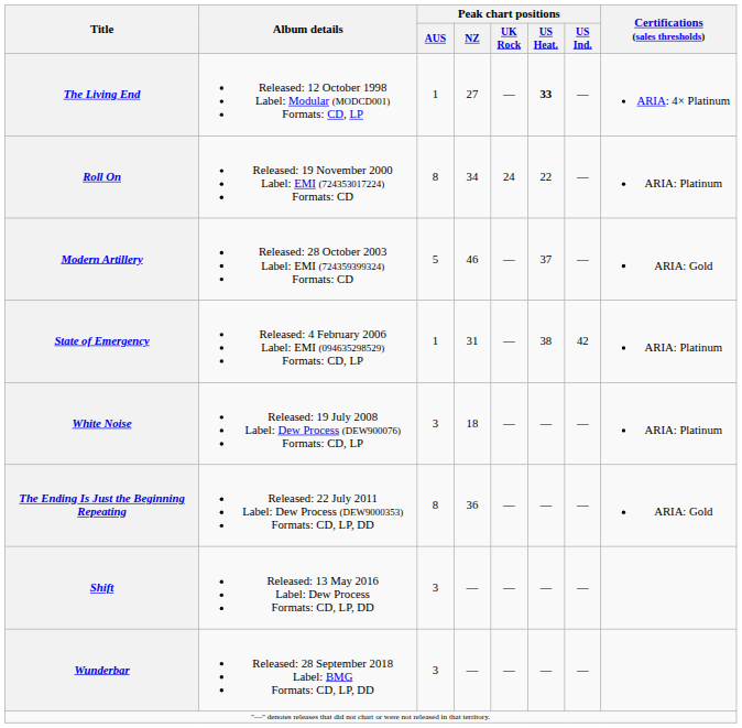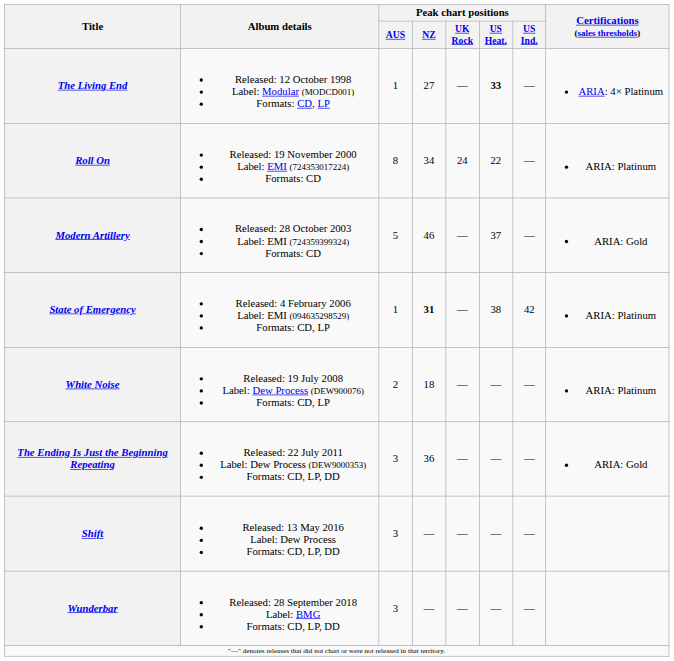 <table class="wikitable plainrowheaders" style="text-align:center;">
 <tr>
 <th scope="col" rowspan="2" style="width:16em;">Title</th>
 <th scope="col" rowspan="2" style="width:18em;">Album details</th>
 <th scope="col" colspan="5">Peak chart positions</th>
 <th scope="col" rowspan="2" style="width:11em;"><a href='#'>Certifications</a><br><small>(<a href='#'>sales thresholds</a>)</small></th>
 </tr>
 <tr>
 <th scope="col" style="width:3em;font-size:90%;"><a href='#'>AUS</a><br></th>
 <th scope="col" style="width:3em;font-size:90%;"><a href='#'>NZ</a><br></th>
 <th scope="col" style="width:3em;font-size:90%;"><a href='#'>UK<br>Rock</a><br></th>
 <th scope="col" style="width:3em;font-size:90%;"><a href='#'>US Heat.</a><br></th>
 <th scope="col" style="width:3em;font-size:90%;"><a href='#'>US Ind.</a><br></th>
 </tr>
 <tr>
 <th scope="row"><em><a href='#'>The Living End</a></em></th>
 <td><br><ul><li>Released: 12 October 1998</li><li>Label: <a href='#'>Modular</a> <small>(MODCD001)</small></li><li>Formats: <a href='#'>CD</a>, <a href='#'>LP</a></li></ul></td>
 <td>1</td>
 <td>27</td>
 <td>—</td>
 <td><strong>33</strong></td>
 <td>—</td>
 <td><br><ul><li><a href='#'>ARIA</a>: 4× Platinum</li></ul></td>
 </tr>
 <tr>
 <th scope="row"><em><a href='#'>Roll On</a></em></th>
 <td><br><ul><li>Released: 19 November 2000</li><li>Label: <a href='#'>EMI</a> <small>(724353017224)</small></li><li>Formats: CD</li></ul></td>
 <td>8</td>
 <td>34</td>
 <td>24</td>
 <td>22</td>
 <td>—</td>
 <td><br><ul><li>ARIA: Platinum</li></ul></td>
 </tr>
 <tr>
 <th scope="row"><em><a href='#'>Modern Artillery</a></em></th>
 <td><br><ul><li>Released: 28 October 2003</li><li>Label: EMI <small>(724359399324)</small></li><li>Formats: CD</li></ul></td>
 <td>5</td>
 <td>46</td>
 <td>—</td>
 <td>37</td>
 <td>—</td>
 <td><br><ul><li>ARIA: Gold</li></ul></td>
 </tr>
 <tr>
 <th scope="row"><em><a href='#'>State of Emergency</a></em></th>
 <td><br><ul><li>Released: 4 February 2006</li><li>Label: EMI <small>(094635298529)</small></li><li>Formats: CD, LP</li></ul></td>
 <td>1</td>
-<td>31</td>
+<td><strong>31</strong></td>
 <td>—</td>
 <td>38</td>
 <td>42</td>
 <td><br><ul><li>ARIA: Platinum</li></ul></td>
 </tr>
 <tr>
 <th scope="row"><em><a href='#'>White Noise</a></em></th>
 <td><br><ul><li>Released: 19 July 2008</li><li>Label: <a href='#'>Dew Process</a> <small>(DEW900076)</small></li><li>Formats: CD, LP</li></ul></td>
-<td>3</td>
+<td>2</td>
 <td>18</td>
 <td>—</td>
 <td>—</td>
 <td>—</td>
 <td><br><ul><li>ARIA: Platinum</li></ul></td>
 </tr>
 <tr>
 <th scope="row"><em><a href='#'>The Ending Is Just the Beginning Repeating</a></em></th>
 <td><br><ul><li>Released: 22 July 2011</li><li>Label: Dew Process <small>(DEW9000353)</small></li><li>Formats: CD, LP, DD</li></ul></td>
-<td>8</td>
+<td>3</td>
 <td>36</td>
 <td>—</td>
 <td>—</td>
 <td>—</td>
 <td><br><ul><li>ARIA: Gold</li></ul></td>
 </tr>
 <tr>
 <th scope="row"><em><a href='#'>Shift</a></em></th>
 <td><br><ul><li>Released: 13 May 2016</li><li>Label: Dew Process</li><li>Formats: CD, LP, DD</li></ul></td>
 <td>3</td>
 <td>—</td>
 <td>—</td>
 <td>—</td>
 <td>—</td>
 <td></td>
 </tr>
 <tr>
 <th scope="row"><em><a href='#'>Wunderbar</a></em></th>
 <td><br><ul><li>Released: 28 September 2018</li><li>Label: <a href='#'>BMG</a></li><li>Formats: CD, LP, DD</li></ul></td>
 <td>3</td>
 <td>—</td>
 <td>—</td>
 <td>—</td>
 <td>—</td>
 <td></td>
 </tr>
 <tr>
 <td colspan="9" style="font-size: 8pt">"—" denotes releases that did not chart or were not released in that territory.</td>
 </tr>
 </table>
